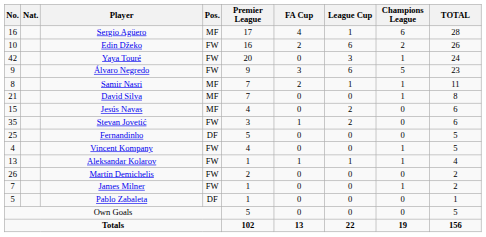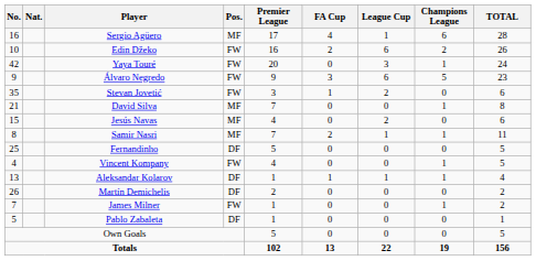 <table class="wikitable sortable alternance" style="font-size:85%; text-align:center; line-height:14px; width:60%;">
 <tr>
 <th width=10>No.</th>
 <th width=10>Nat.</th>
 <th scope="col" style="width:275px;">Player</th>
 <th width=10>Pos.</th>
 <th width=80>Premier League</th>
 <th width=80>FA Cup</th>
 <th width=80>League Cup</th>
 <th width=80>Champions League</th>
 <th width=80>TOTAL</th>
 </tr>
 <tr>
 <td>16</td>
 <td></td>
 <td><a href='#'>Sergio Agüero</a></td>
 <td>MF</td>
 <td>17</td>
 <td>4</td>
 <td>1</td>
 <td>6</td>
 <td>28</td>
 </tr>
 <tr>
 <td>10</td>
 <td></td>
 <td><a href='#'>Edin Džeko</a></td>
 <td>FW</td>
 <td>16</td>
 <td>2</td>
 <td>6</td>
 <td>2</td>
 <td>26</td>
 </tr>
 <tr>
 <td>42</td>
 <td></td>
 <td><a href='#'>Yaya Touré</a></td>
 <td>FW</td>
 <td>20</td>
 <td>0</td>
 <td>3</td>
 <td>1</td>
 <td>24</td>
 </tr>
 <tr>
 <td>9</td>
 <td></td>
 <td><a href='#'>Álvaro Negredo</a></td>
 <td>FW</td>
 <td>9</td>
 <td>3</td>
 <td>6</td>
 <td>5</td>
 <td>23</td>
 </tr>
 <tr>
-<td>8</td>
+<td>35</td>
 <td></td>
-<td><a href='#'>Samir Nasri</a></td>
-<td>MF</td>
-<td>7</td>
+<td><a href='#'>Stevan Jovetić</a></td>
+<td>FW</td>
+<td>3</td>
+<td>1</td>
 <td>2</td>
-<td>1</td>
-<td>1</td>
-<td>11</td>
+<td>0</td>
+<td>6</td>
 </tr>
 <tr>
 <td>21</td>
 <td></td>
 <td><a href='#'>David Silva</a></td>
 <td>MF</td>
 <td>7</td>
 <td>0</td>
 <td>0</td>
 <td>1</td>
 <td>8</td>
 </tr>
 <tr>
 <td>15</td>
 <td></td>
 <td><a href='#'>Jesús Navas</a></td>
 <td>MF</td>
 <td>4</td>
 <td>0</td>
 <td>2</td>
 <td>0</td>
 <td>6</td>
 </tr>
 <tr>
-<td>35</td>
+<td>8</td>
 <td></td>
-<td><a href='#'>Stevan Jovetić</a></td>
-<td>FW</td>
-<td>3</td>
+<td><a href='#'>Samir Nasri</a></td>
+<td>MF</td>
+<td>7</td>
+<td>2</td>
 <td>1</td>
-<td>2</td>
-<td>0</td>
-<td>6</td>
+<td>1</td>
+<td>11</td>
 </tr>
 <tr>
 <td>25</td>
 <td></td>
 <td><a href='#'>Fernandinho</a></td>
 <td>DF</td>
 <td>5</td>
 <td>0</td>
 <td>0</td>
 <td>0</td>
 <td>5</td>
 </tr>
 <tr>
 <td>4</td>
 <td></td>
 <td><a href='#'>Vincent Kompany</a></td>
 <td>FW</td>
 <td>4</td>
 <td>0</td>
 <td>0</td>
 <td>1</td>
 <td>5</td>
 </tr>
 <tr>
 <td>13</td>
 <td></td>
 <td><a href='#'>Aleksandar Kolarov</a></td>
-<td>FW</td>
+<td>DF</td>
 <td>1</td>
 <td>1</td>
 <td>1</td>
 <td>1</td>
 <td>4</td>
 </tr>
 <tr>
 <td>26</td>
 <td></td>
 <td><a href='#'>Martín Demichelis</a></td>
-<td>FW</td>
+<td>DF</td>
 <td>2</td>
 <td>0</td>
 <td>0</td>
 <td>0</td>
 <td>2</td>
 </tr>
 <tr>
 <td>7</td>
 <td></td>
 <td><a href='#'>James Milner</a></td>
 <td>FW</td>
 <td>1</td>
 <td>0</td>
 <td>0</td>
 <td>1</td>
 <td>2</td>
 </tr>
 <tr>
 <td>5</td>
 <td></td>
 <td><a href='#'>Pablo Zabaleta</a></td>
 <td>DF</td>
 <td>1</td>
 <td>0</td>
 <td>0</td>
 <td>0</td>
 <td>1</td>
 </tr>
 <tr class="sortbottom">
 <td colspan="4">Own Goals</td>
 <td>5</td>
 <td>0</td>
 <td>0</td>
 <td>0</td>
 <td>5</td>
 </tr>
 <tr class="sortbottom">
 <td colspan="4"><strong>Totals</strong></td>
 <td><strong>102</strong></td>
 <td><strong>13</strong></td>
 <td><strong>22</strong></td>
 <td><strong>19</strong></td>
 <td><strong>156</strong></td>
 </tr>
 </table>
